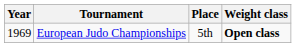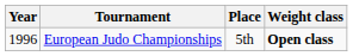 <table class=wikitable>
 <tr>
 <th>Year</th>
 <th>Tournament</th>
 <th>Place</th>
 <th>Weight class</th>
 </tr>
 <tr>
-<td>1969</td>
+<td>1996</td>
 <td><a href='#'>European Judo Championships</a></td>
 <td align="center">5th</td>
 <td><strong>Open class</strong></td>
 </tr>
 </table>
